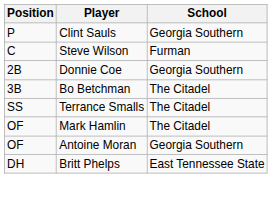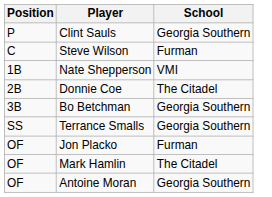 <table class="wikitable">
 <tr>
 <th>Position</th>
 <th>Player</th>
 <th>School</th>
 </tr>
 <tr>
 <td>P</td>
 <td>Clint Sauls</td>
 <td>Georgia Southern</td>
 </tr>
 <tr>
 <td>C</td>
 <td>Steve Wilson</td>
 <td>Furman</td>
 </tr>
 <tr>
+<td>1B</td>
+<td>Nate Shepperson</td>
+<td>VMI</td>
+</tr>
+<tr>
 <td>2B</td>
 <td>Donnie Coe</td>
-<td>Georgia Southern</td>
+<td>The Citadel</td>
 </tr>
 <tr>
 <td>3B</td>
 <td>Bo Betchman</td>
-<td>The Citadel</td>
+<td>Georgia Southern</td>
 </tr>
 <tr>
 <td>SS</td>
 <td>Terrance Smalls</td>
-<td>The Citadel</td>
+<td>Georgia Southern</td>
+</tr>
+<tr>
+<td>OF</td>
+<td>Jon Placko</td>
+<td>Furman</td>
 </tr>
 <tr>
 <td>OF</td>
 <td>Mark Hamlin</td>
 <td>The Citadel</td>
 </tr>
 <tr>
 <td>OF</td>
 <td>Antoine Moran</td>
 <td>Georgia Southern</td>
 </tr>
-<tr>
-<td>DH</td>
-<td>Britt Phelps</td>
-<td>East Tennessee State</td>
-</tr>
 </table>
